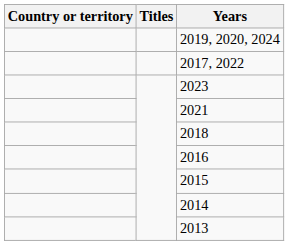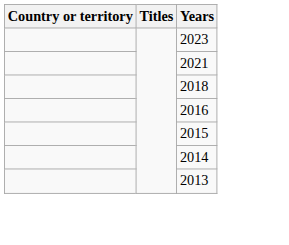 <table class="wikitable sortable" style="font-size:95%;">
 <tr>
 <th>Country or territory</th>
 <th>Titles</th>
 <th>Years</th>
-</tr>
-<tr>
-<td></td>
-<td></td>
-<td>2019, 2020, 2024</td>
-</tr>
-<tr>
-<td></td>
-<td></td>
-<td>2017, 2022</td>
 </tr>
 <tr>
 <td></td>
 <td rowspan="7"></td>
 <td>2023</td>
 </tr>
 <tr>
 <td></td>
 <td>2021</td>
 </tr>
 <tr>
 <td></td>
 <td>2018</td>
 </tr>
 <tr>
 <td></td>
 <td>2016</td>
 </tr>
 <tr>
 <td></td>
 <td>2015</td>
 </tr>
 <tr>
 <td></td>
 <td>2014</td>
 </tr>
 <tr>
 <td></td>
 <td>2013</td>
 </tr>
 </table>
